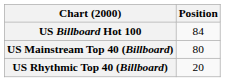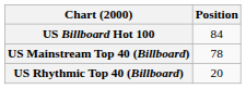 <table class="wikitable sortable plainrowheaders" style="text-align:center">
 <tr>
 <th>Chart (2000)</th>
 <th>Position</th>
 </tr>
 <tr>
 <th scope="row">US <em>Billboard</em> Hot 100</th>
 <td>84</td>
 </tr>
 <tr>
 <th scope="row">US Mainstream Top 40 (<em>Billboard</em>)</th>
-<td>80</td>
+<td>78</td>
 </tr>
 <tr>
 <th scope="row">US Rhythmic Top 40 (<em>Billboard</em>)</th>
 <td>20</td>
 </tr>
 </table>
